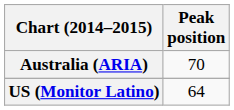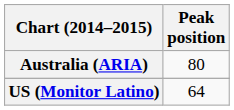 <table class="wikitable sortable plainrowheaders" style="text-align:center">
 <tr>
 <th scope="col">Chart (2014–2015)</th>
 <th scope="col">Peak<br>position</th>
 </tr>
 <tr>
 <th scope="row">Australia (<a href='#'>ARIA</a>)</th>
-<td>70</td>
+<td>80</td>
 </tr>
 <tr>
 </tr>
 <tr>
 </tr>
 <tr>
 </tr>
 <tr>
 </tr>
 <tr>
 </tr>
 <tr>
 </tr>
 <tr>
 </tr>
 <tr>
 </tr>
 <tr>
 </tr>
 <tr>
 </tr>
 <tr>
 </tr>
 <tr>
 </tr>
 <tr>
 </tr>
 <tr>
 </tr>
 <tr>
 </tr>
 <tr>
 </tr>
 <tr>
 </tr>
 <tr>
 <th scope="row">US (<a href='#'>Monitor Latino</a>)</th>
 <td>64</td>
 </tr>
 </table>
